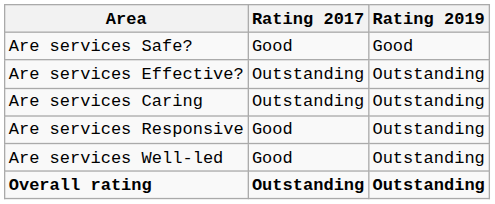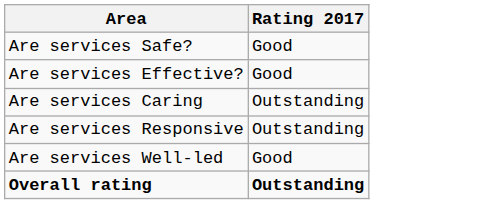 <table class="wikitable">
 <tr>
 <th>Area</th>
 <th>Rating 2017</th>
-<th>Rating 2019</th>
 </tr>
 <tr>
 <td>Are services Safe?</td>
 <td>Good</td>
-<td>Good</td>
 </tr>
 <tr>
 <td>Are services Effective?</td>
-<td>Outstanding</td>
-<td>Outstanding</td>
+<td>Good</td>
 </tr>
 <tr>
 <td>Are services Caring</td>
 <td>Outstanding</td>
-<td>Outstanding</td>
 </tr>
 <tr>
 <td>Are services Responsive</td>
-<td>Good</td>
 <td>Outstanding</td>
 </tr>
 <tr>
 <td>Are services Well-led</td>
 <td>Good</td>
-<td>Outstanding</td>
 </tr>
 <tr>
 <td><strong>Overall rating</strong></td>
 <td><strong>Outstanding</strong></td>
-<td><strong>Outstanding</strong></td>
 </tr>
 </table>
